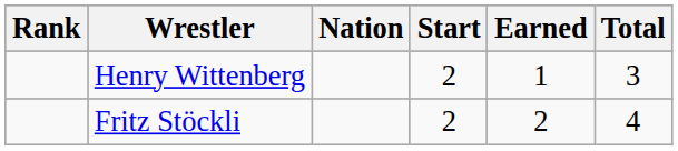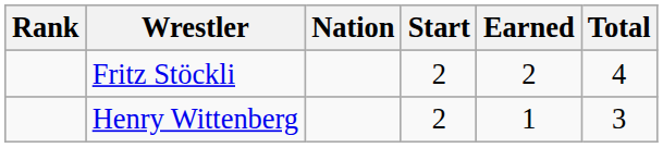 <table class="wikitable sortable" style="text-align:center;">
 <tr>
 <th>Rank</th>
 <th>Wrestler</th>
 <th>Nation</th>
 <th>Start</th>
 <th>Earned</th>
 <th>Total</th>
 </tr>
 <tr>
 <td></td>
+<td align=left><a href='#'>Fritz Stöckli</a></td>
+<td align=left></td>
+<td>2</td>
+<td>2</td>
+<td>4</td>
+</tr>
+<tr>
+<td></td>
 <td align=left><a href='#'>Henry Wittenberg</a></td>
 <td align=left></td>
 <td>2</td>
 <td>1</td>
 <td>3</td>
 </tr>
-<tr>
-<td></td>
-<td align=left><a href='#'>Fritz Stöckli</a></td>
-<td align=left></td>
-<td>2</td>
-<td>2</td>
-<td>4</td>
-</tr>
 </table>
